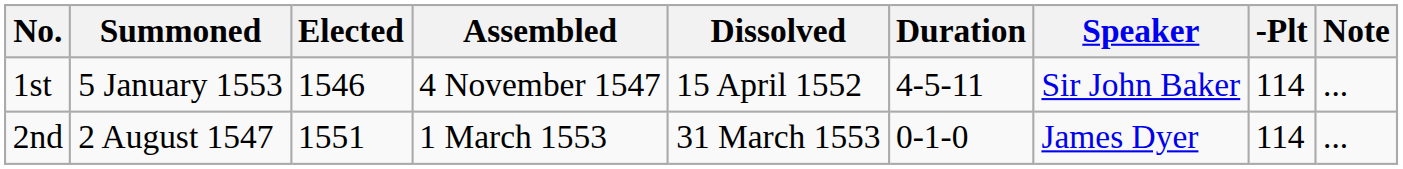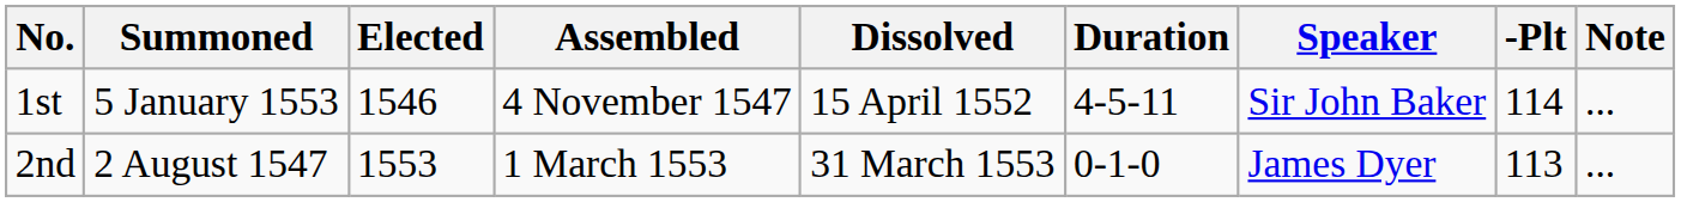 <table class="wikitable">
 <tr>
 <th>No.</th>
 <th>Summoned</th>
 <th>Elected</th>
 <th>Assembled</th>
 <th>Dissolved</th>
 <th>Duration</th>
 <th><a href='#'>Speaker</a></th>
 <th>-Plt</th>
 <th>Note</th>
 </tr>
 <tr>
 <td>1st</td>
 <td>5 January 1553</td>
 <td>1546</td>
 <td>4 November 1547</td>
 <td>15 April 1552</td>
 <td>4-5-11</td>
 <td><a href='#'>Sir John Baker</a></td>
 <td>114</td>
 <td>...</td>
 </tr>
 <tr>
 <td>2nd</td>
 <td>2 August 1547</td>
-<td>1551</td>
+<td>1553</td>
 <td>1 March 1553</td>
 <td>31 March 1553</td>
 <td>0-1-0</td>
 <td><a href='#'>James Dyer</a></td>
-<td>114</td>
+<td>113</td>
 <td>...</td>
 </tr>
 </table>
